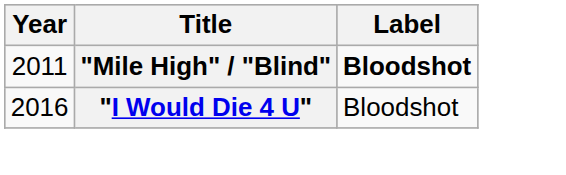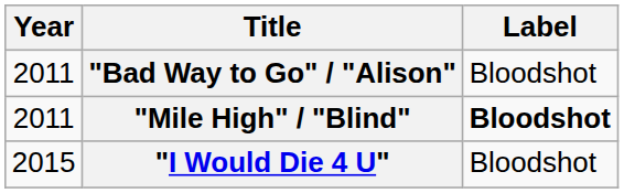 <table class="wikitable plainrowheaders">
 <tr>
 <th scope="col">Year</th>
 <th scope="col">Title</th>
 <th scope="col">Label</th>
 </tr>
 <tr>
 <td style="text-align:center;">2011</td>
+<th scope="row">"Bad Way to Go" / "Alison"</th>
+<td>Bloodshot</td>
+</tr>
+<tr>
+<td style="text-align:center;">2011</td>
 <th scope="row">"Mile High" / "Blind"</th>
 <td><strong>Bloodshot</strong></td>
 </tr>
 <tr>
-<td style="text-align:center;">2016</td>
+<td style="text-align:center;">2015</td>
 <th scope="row">"<a href='#'>I Would Die 4 U</a>"</th>
 <td>Bloodshot</td>
 </tr>
 </table>
